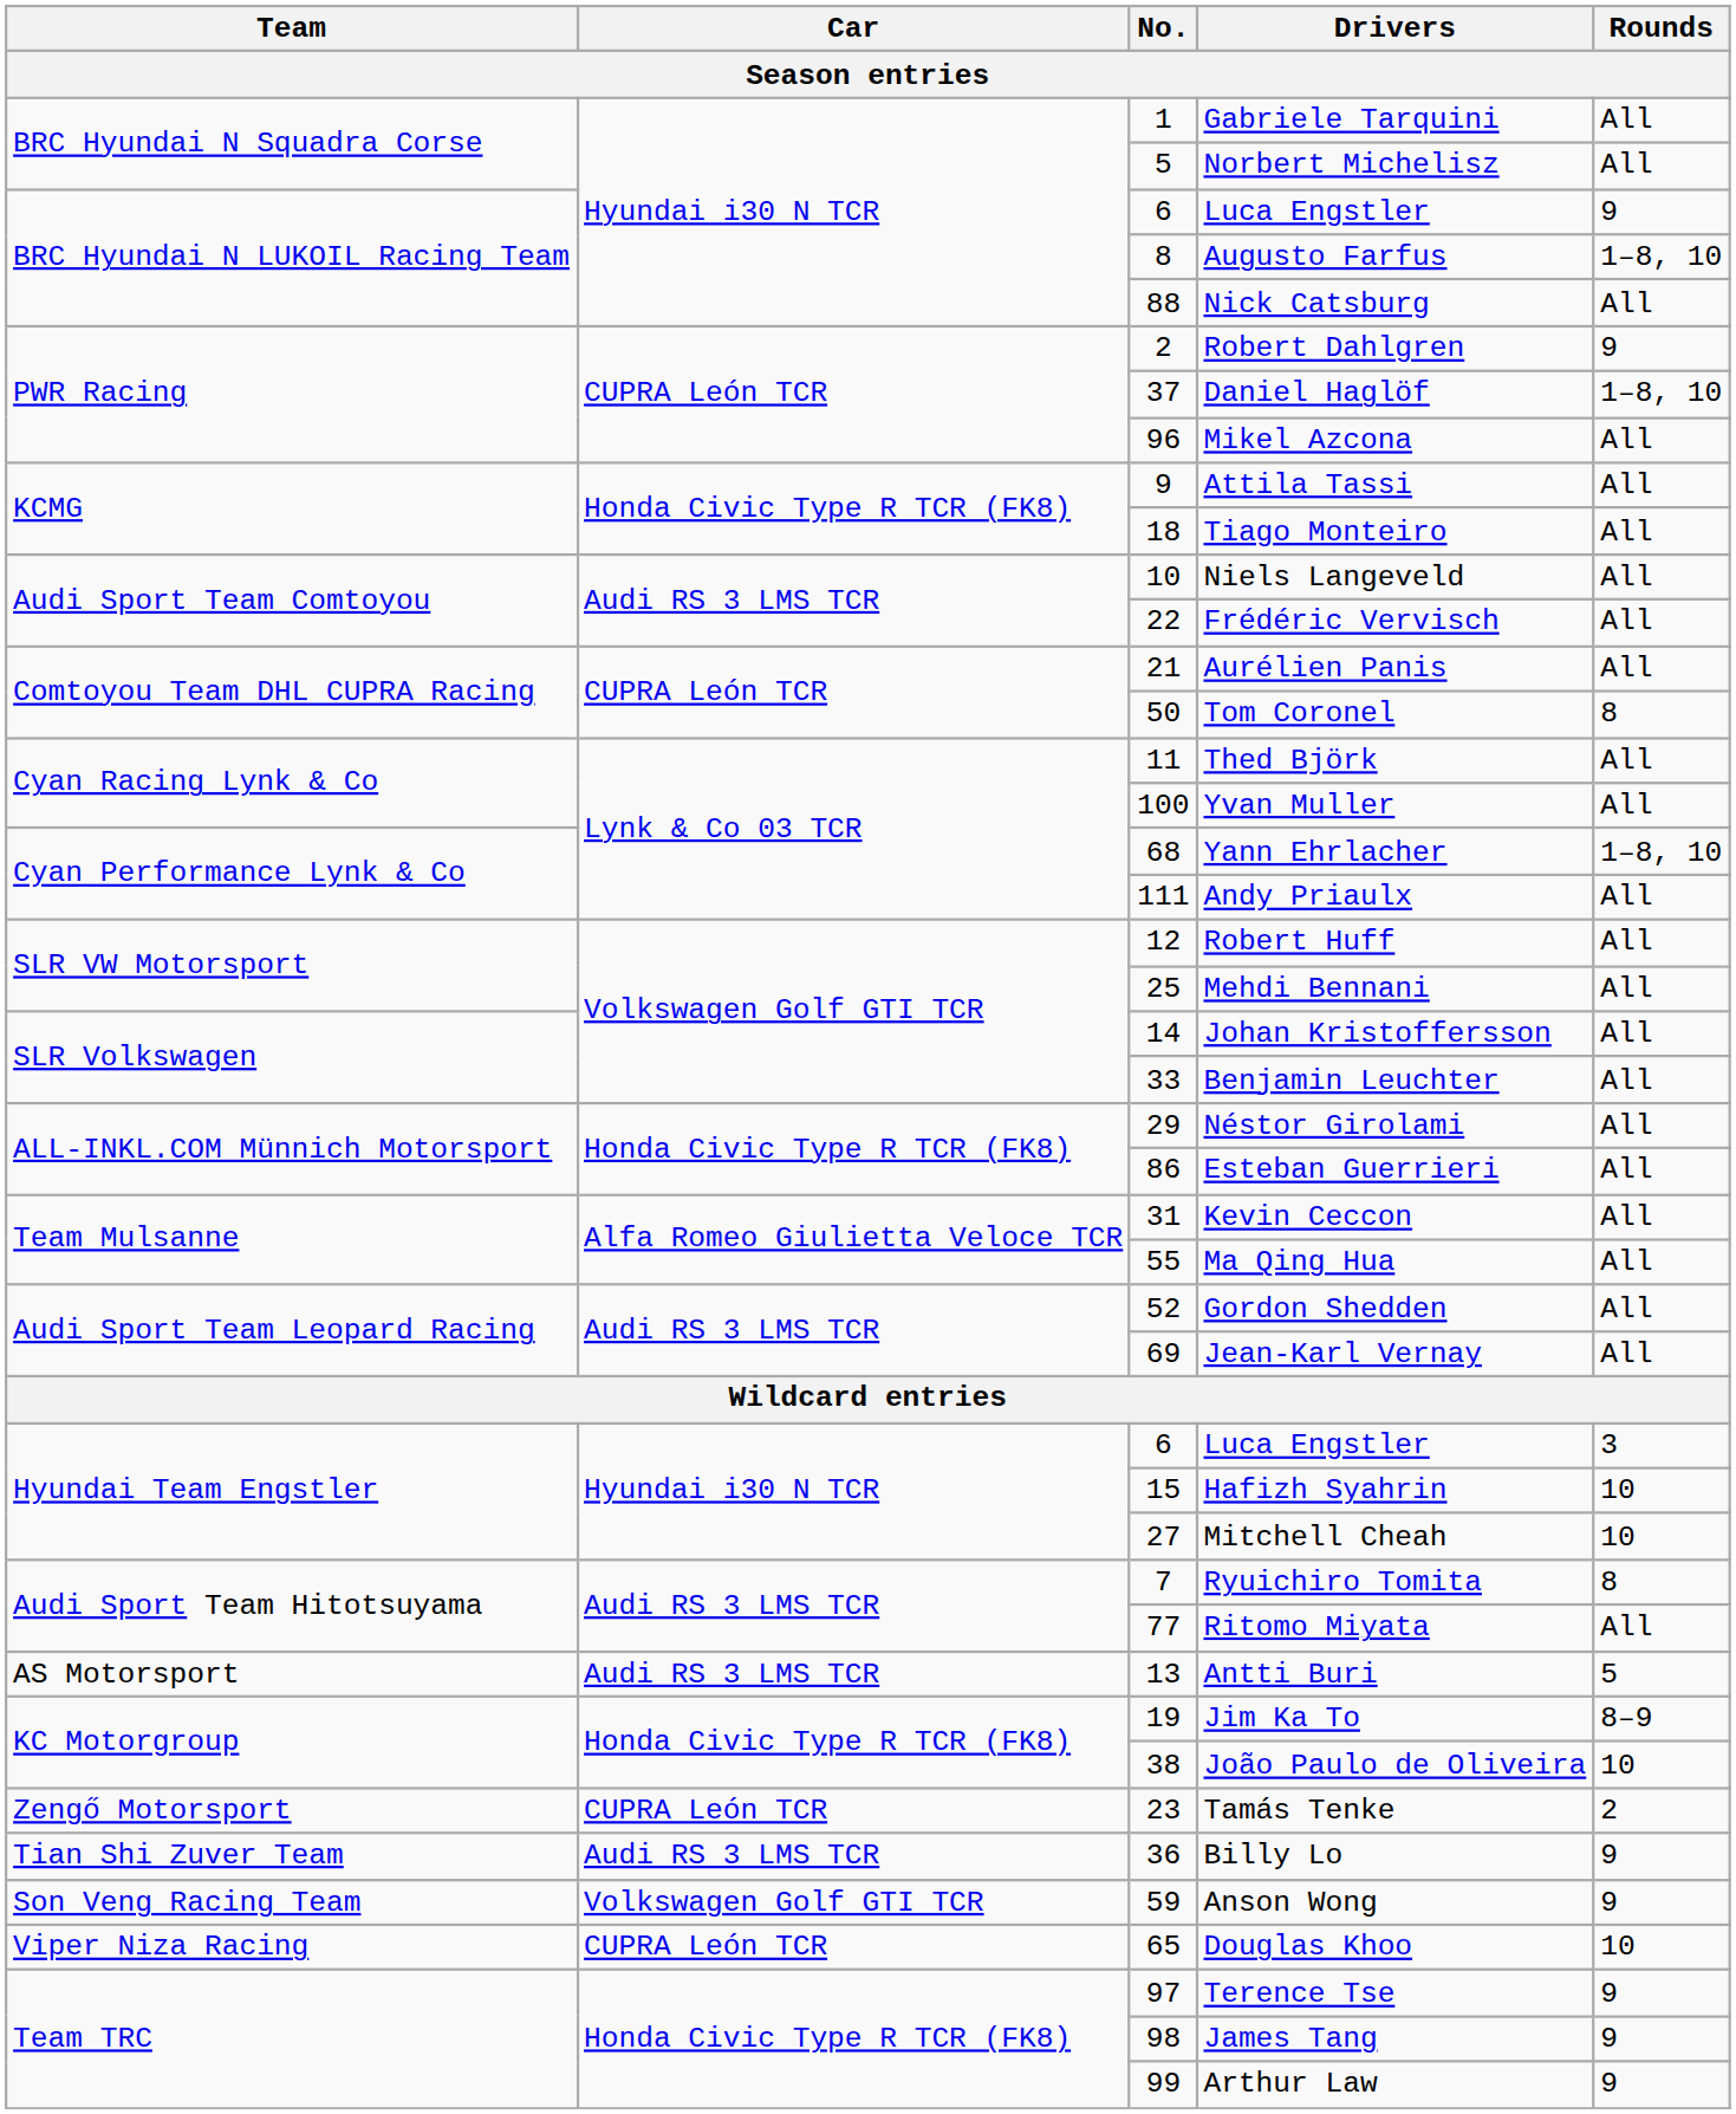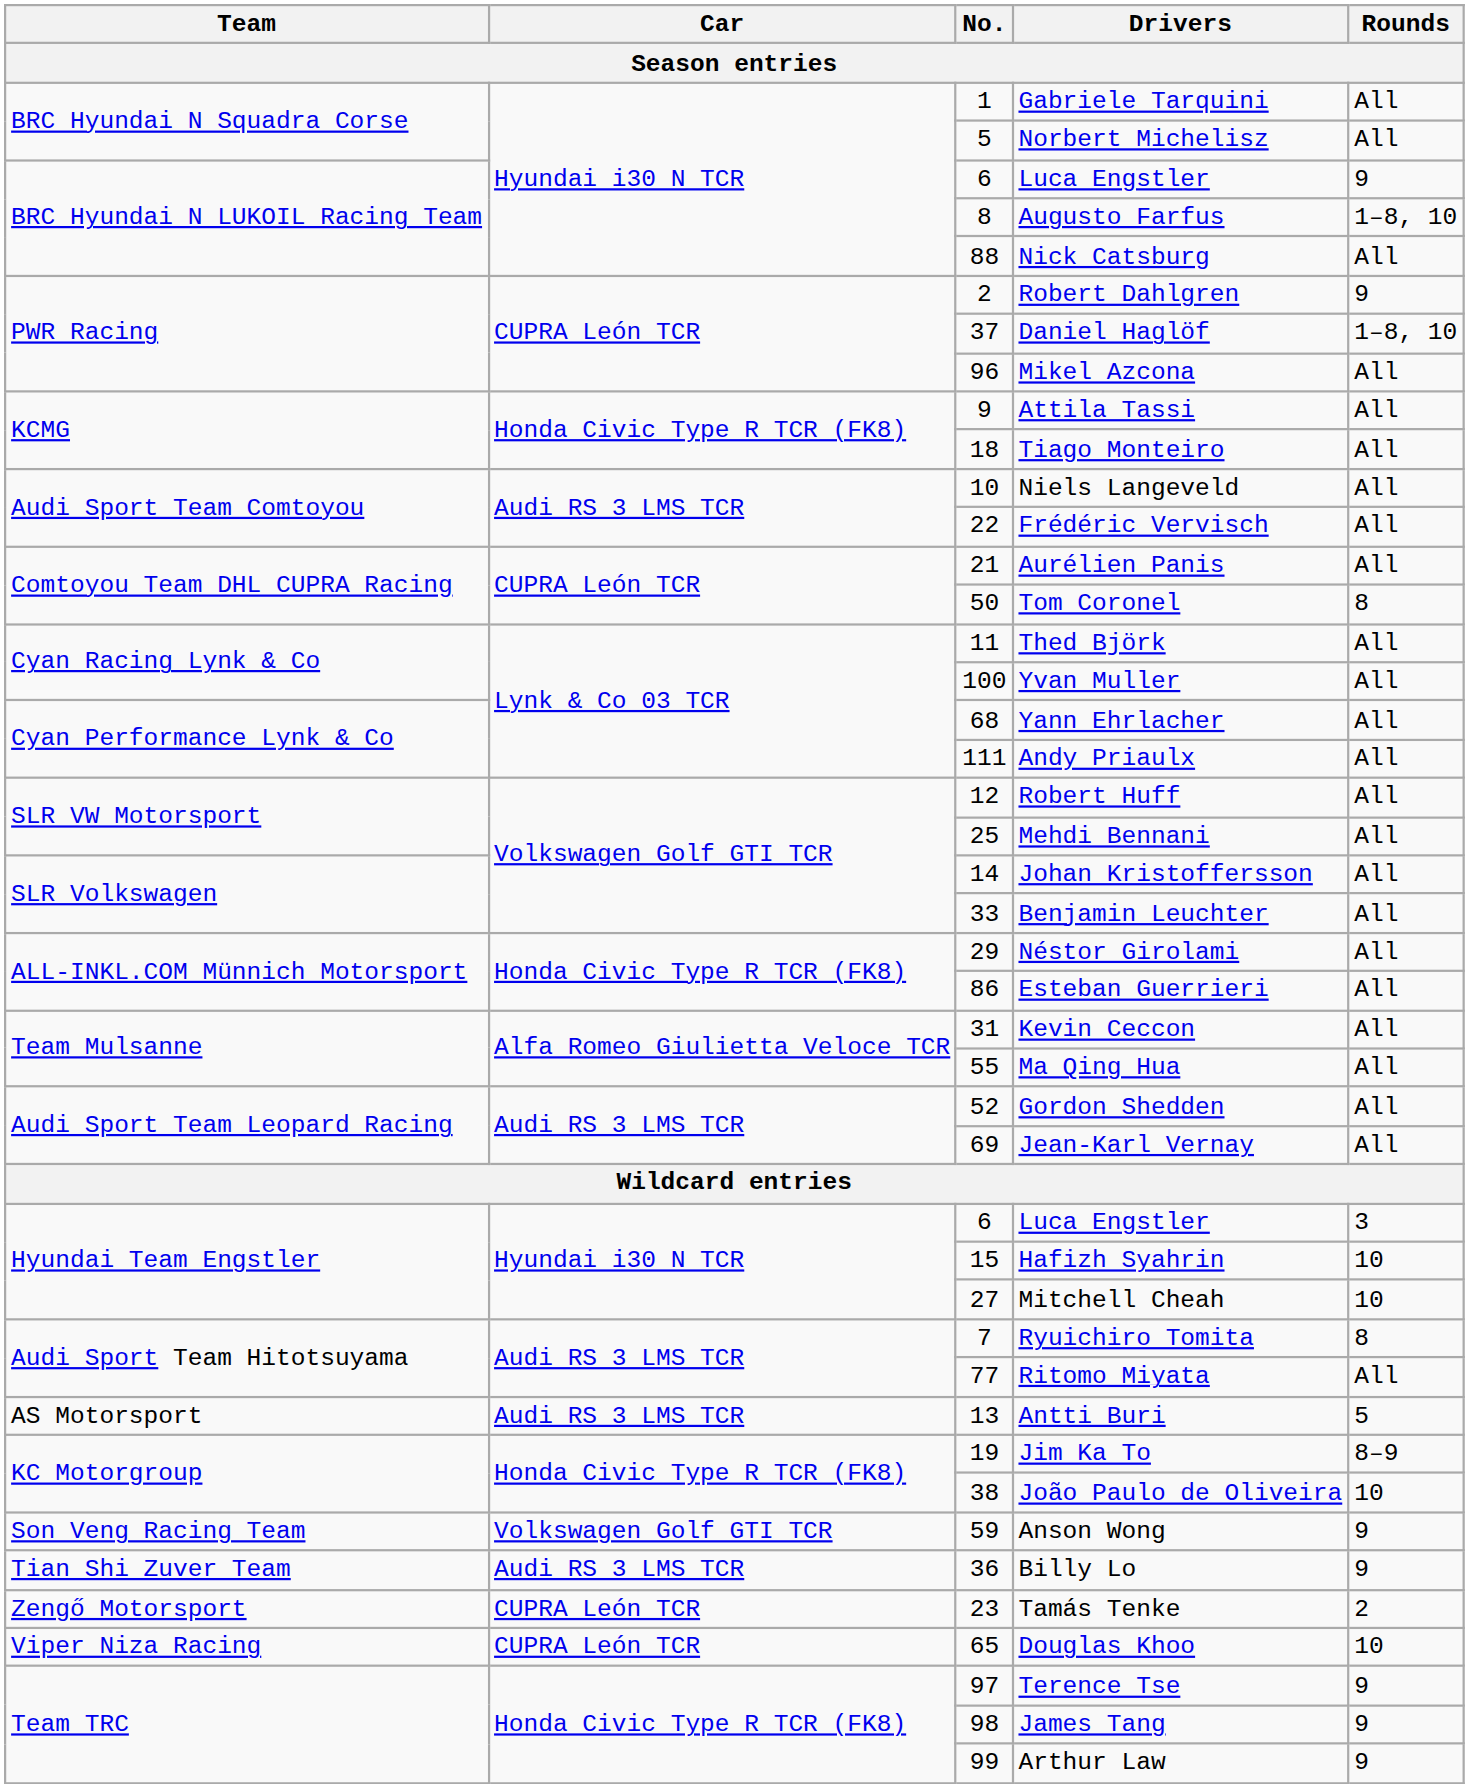 <table class="wikitable" style="font-size: 85%">
 <tr>
 <th>Team</th>
 <th>Car</th>
 <th>No.</th>
 <th>Drivers</th>
 <th>Rounds</th>
 </tr>
 <tr>
 <th colspan="5">Season entries</th>
 </tr>
 <tr>
 <td rowspan=2> <a href='#'>BRC Hyundai N Squadra Corse</a></td>
 <td rowspan=5><a href='#'>Hyundai i30 N TCR</a></td>
 <td align="center">1</td>
 <td> <a href='#'>Gabriele Tarquini</a></td>
 <td>All</td>
 </tr>
 <tr>
 <td align="center">5</td>
 <td> <a href='#'>Norbert Michelisz</a></td>
 <td>All</td>
 </tr>
 <tr>
 <td rowspan=3> <a href='#'>BRC Hyundai N LUKOIL Racing Team</a></td>
 <td align="center">6</td>
 <td> <a href='#'>Luca Engstler</a></td>
 <td>9</td>
 </tr>
 <tr>
 <td align="center">8</td>
 <td> <a href='#'>Augusto Farfus</a></td>
 <td>1–8, 10</td>
 </tr>
 <tr>
 <td align="center">88</td>
 <td> <a href='#'>Nick Catsburg</a></td>
 <td>All</td>
 </tr>
 <tr>
 <td rowspan=3> <a href='#'>PWR Racing</a></td>
 <td rowspan=3><a href='#'>CUPRA León TCR</a></td>
 <td align="center">2</td>
 <td> <a href='#'>Robert Dahlgren</a></td>
 <td>9</td>
 </tr>
 <tr>
 <td align="center">37</td>
 <td> <a href='#'>Daniel Haglöf</a></td>
 <td>1–8, 10</td>
 </tr>
 <tr>
 <td align="center">96</td>
 <td> <a href='#'>Mikel Azcona</a></td>
 <td>All</td>
 </tr>
 <tr>
 <td rowspan=2> <a href='#'>KCMG</a></td>
 <td rowspan=2><a href='#'>Honda Civic Type R TCR (FK8)</a></td>
 <td align="center">9</td>
 <td> <a href='#'>Attila Tassi</a></td>
 <td>All</td>
 </tr>
 <tr>
 <td align="center">18</td>
 <td> <a href='#'>Tiago Monteiro</a></td>
 <td>All</td>
 </tr>
 <tr>
 <td rowspan=2> <a href='#'>Audi Sport Team Comtoyou</a></td>
 <td rowspan=2><a href='#'>Audi RS 3 LMS TCR</a></td>
 <td align="center">10</td>
 <td> Niels Langeveld</td>
 <td>All</td>
 </tr>
 <tr>
 <td align="center">22</td>
 <td> <a href='#'>Frédéric Vervisch</a></td>
 <td>All</td>
 </tr>
 <tr>
 <td rowspan=2> <a href='#'>Comtoyou Team DHL CUPRA Racing</a></td>
 <td rowspan=2><a href='#'>CUPRA León TCR</a></td>
 <td align="center">21</td>
 <td> <a href='#'>Aurélien Panis</a></td>
 <td>All</td>
 </tr>
 <tr>
 <td align="center">50</td>
 <td> <a href='#'>Tom Coronel</a></td>
 <td>8</td>
 </tr>
 <tr>
 <td rowspan="2"> <a href='#'>Cyan Racing Lynk & Co</a></td>
 <td rowspan="4"><a href='#'>Lynk & Co 03 TCR</a></td>
 <td align="center">11</td>
 <td> <a href='#'>Thed Björk</a></td>
 <td>All</td>
 </tr>
 <tr>
 <td align="center">100</td>
 <td> <a href='#'>Yvan Muller</a></td>
 <td>All</td>
 </tr>
 <tr>
 <td rowspan="2"> <a href='#'>Cyan Performance Lynk & Co</a></td>
 <td align="center">68</td>
 <td> <a href='#'>Yann Ehrlacher</a></td>
-<td>1–8, 10</td>
+<td>All</td>
 </tr>
 <tr>
 <td align="center">111</td>
 <td> <a href='#'>Andy Priaulx</a></td>
 <td>All</td>
 </tr>
 <tr>
 <td rowspan=2> <a href='#'>SLR VW Motorsport</a></td>
 <td rowspan=4><a href='#'>Volkswagen Golf GTI TCR</a></td>
 <td align="center">12</td>
 <td> <a href='#'>Robert Huff</a></td>
 <td>All</td>
 </tr>
 <tr>
 <td align="center">25</td>
 <td> <a href='#'>Mehdi Bennani</a></td>
 <td>All</td>
 </tr>
 <tr>
 <td rowspan=2> <a href='#'>SLR Volkswagen</a></td>
 <td align="center">14</td>
 <td> <a href='#'>Johan Kristoffersson</a></td>
 <td>All</td>
 </tr>
 <tr>
 <td align="center">33</td>
 <td> <a href='#'>Benjamin Leuchter</a></td>
 <td>All</td>
 </tr>
 <tr>
 <td rowspan=2> <a href='#'>ALL-INKL.COM Münnich Motorsport</a></td>
 <td rowspan=2><a href='#'>Honda Civic Type R TCR (FK8)</a></td>
 <td align="center">29</td>
 <td> <a href='#'>Néstor Girolami</a></td>
 <td>All</td>
 </tr>
 <tr>
 <td align="center">86</td>
 <td> <a href='#'>Esteban Guerrieri</a></td>
 <td>All</td>
 </tr>
 <tr>
 <td rowspan=2> <a href='#'>Team Mulsanne</a></td>
 <td rowspan=2><a href='#'>Alfa Romeo Giulietta Veloce TCR</a></td>
 <td align="center">31</td>
 <td> <a href='#'>Kevin Ceccon</a></td>
 <td>All</td>
 </tr>
 <tr>
 <td align="center">55</td>
 <td> <a href='#'>Ma Qing Hua</a></td>
 <td>All</td>
 </tr>
 <tr>
 <td rowspan=2> <a href='#'>Audi Sport Team Leopard Racing</a></td>
 <td rowspan=2><a href='#'>Audi RS 3 LMS TCR</a></td>
 <td align="center">52</td>
 <td> <a href='#'>Gordon Shedden</a></td>
 <td>All</td>
 </tr>
 <tr>
 <td align="center">69</td>
 <td> <a href='#'>Jean-Karl Vernay</a></td>
 <td>All</td>
 </tr>
 <tr>
 <th colspan=5>Wildcard entries</th>
 </tr>
 <tr>
 <td rowspan=3> <a href='#'>Hyundai Team Engstler</a></td>
 <td rowspan="3"><a href='#'>Hyundai i30 N TCR</a></td>
 <td align="center">6</td>
 <td> <a href='#'>Luca Engstler</a></td>
 <td>3</td>
 </tr>
 <tr>
 <td align="center">15</td>
 <td> <a href='#'>Hafizh Syahrin</a></td>
 <td>10</td>
 </tr>
 <tr>
 <td align="center">27</td>
 <td> Mitchell Cheah</td>
 <td>10</td>
 </tr>
 <tr>
 <td rowspan="2"> <a href='#'>Audi Sport</a> Team Hitotsuyama</td>
 <td rowspan="2"><a href='#'>Audi RS 3 LMS TCR</a></td>
 <td align="center">7</td>
 <td> <a href='#'>Ryuichiro Tomita</a></td>
 <td>8</td>
 </tr>
 <tr>
 <td align="center">77</td>
 <td> <a href='#'>Ritomo Miyata</a></td>
 <td>All</td>
 </tr>
 <tr>
 <td> AS Motorsport</td>
 <td><a href='#'>Audi RS 3 LMS TCR</a></td>
 <td align="center">13</td>
 <td> <a href='#'>Antti Buri</a></td>
 <td>5</td>
 </tr>
 <tr>
 <td rowspan="2"> <a href='#'>KC Motorgroup</a></td>
 <td rowspan="2"><a href='#'>Honda Civic Type R TCR (FK8)</a></td>
 <td align="center">19</td>
 <td> <a href='#'>Jim Ka To</a></td>
 <td>8–9</td>
 </tr>
 <tr>
 <td align="center">38</td>
 <td> <a href='#'>João Paulo de Oliveira</a></td>
 <td>10</td>
 </tr>
 <tr>
-<td> <a href='#'>Zengő Motorsport</a></td>
-<td><a href='#'>CUPRA León TCR</a></td>
-<td align="center">23</td>
-<td> Tamás Tenke</td>
-<td>2</td>
+<td> <a href='#'>Son Veng Racing Team</a></td>
+<td><a href='#'>Volkswagen Golf GTI TCR</a></td>
+<td align="center">59</td>
+<td> Anson Wong</td>
+<td>9</td>
 </tr>
 <tr>
 <td> <a href='#'>Tian Shi Zuver Team</a></td>
 <td><a href='#'>Audi RS 3 LMS TCR</a></td>
 <td align="center">36</td>
 <td> Billy Lo</td>
 <td>9</td>
 </tr>
 <tr>
-<td> <a href='#'>Son Veng Racing Team</a></td>
-<td><a href='#'>Volkswagen Golf GTI TCR</a></td>
-<td align="center">59</td>
-<td> Anson Wong</td>
-<td>9</td>
+<td> <a href='#'>Zengő Motorsport</a></td>
+<td><a href='#'>CUPRA León TCR</a></td>
+<td align="center">23</td>
+<td> Tamás Tenke</td>
+<td>2</td>
 </tr>
 <tr>
 <td> <a href='#'>Viper Niza Racing</a></td>
 <td><a href='#'>CUPRA León TCR</a></td>
 <td align="center">65</td>
 <td> <a href='#'>Douglas Khoo</a></td>
 <td>10</td>
 </tr>
 <tr>
 <td rowspan=3> <a href='#'>Team TRC</a></td>
 <td rowspan="3"><a href='#'>Honda Civic Type R TCR (FK8)</a></td>
 <td align="center">97</td>
 <td> <a href='#'>Terence Tse</a></td>
 <td>9</td>
 </tr>
 <tr>
 <td align="center">98</td>
 <td> <a href='#'>James Tang</a></td>
 <td>9</td>
 </tr>
 <tr>
 <td align="center">99</td>
 <td> Arthur Law</td>
 <td>9</td>
 </tr>
 </table>
